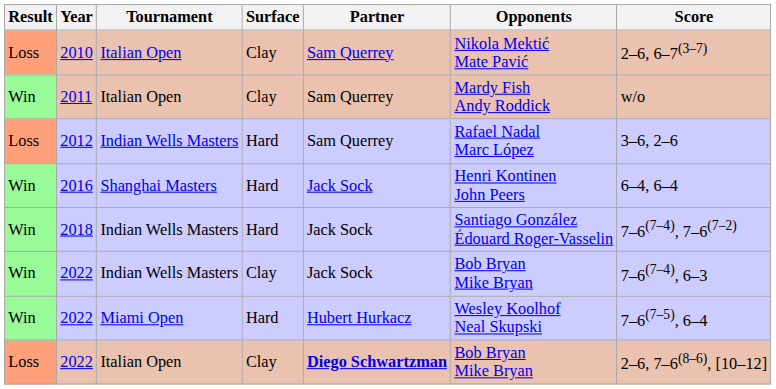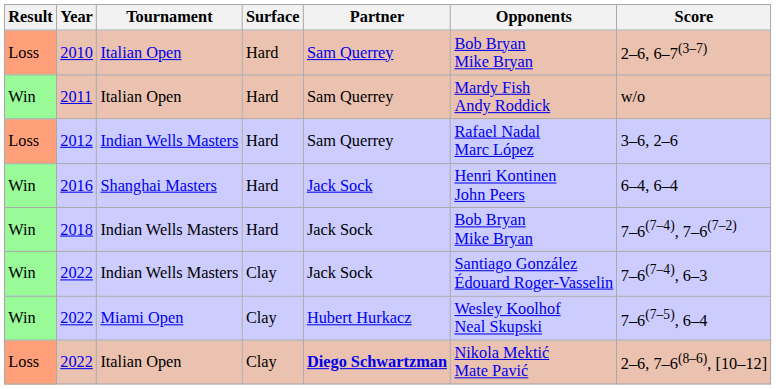 <table class="sortable wikitable">
 <tr>
 <th>Result</th>
 <th>Year</th>
 <th>Tournament</th>
 <th>Surface</th>
 <th>Partner</th>
 <th>Opponents</th>
 <th class="unsortable">Score</th>
 </tr>
 <tr bgcolor=ebc2af>
 <td bgcolor=FFA07A>Loss</td>
 <td><a href='#'>2010</a></td>
 <td><a href='#'>Italian Open</a></td>
-<td>Clay</td>
+<td>Hard</td>
 <td> <a href='#'>Sam Querrey</a></td>
-<td> <a href='#'>Nikola Mektić</a><br> <a href='#'>Mate Pavić</a></td>
+<td> <a href='#'>Bob Bryan</a><br> <a href='#'>Mike Bryan</a></td>
 <td>2–6, 6–7<sup>(3–7)</sup></td>
 </tr>
 <tr bgcolor=ebc2af>
 <td bgcolor=98fb98>Win</td>
 <td><a href='#'>2011</a></td>
 <td>Italian Open</td>
-<td>Clay</td>
+<td>Hard</td>
 <td> Sam Querrey</td>
 <td> <a href='#'>Mardy Fish</a><br> <a href='#'>Andy Roddick</a></td>
 <td>w/o</td>
 </tr>
 <tr bgcolor=CCCCFF>
 <td bgcolor=FFA07A>Loss</td>
 <td><a href='#'>2012</a></td>
 <td><a href='#'>Indian Wells Masters</a></td>
 <td>Hard</td>
 <td> Sam Querrey</td>
 <td> <a href='#'>Rafael Nadal</a><br> <a href='#'>Marc López</a></td>
 <td>3–6, 2–6</td>
 </tr>
 <tr bgcolor=CCCCFF>
 <td bgcolor=98FB98>Win</td>
 <td><a href='#'>2016</a></td>
 <td><a href='#'>Shanghai Masters</a></td>
 <td>Hard</td>
 <td> <a href='#'>Jack Sock</a></td>
 <td> <a href='#'>Henri Kontinen</a><br> <a href='#'>John Peers</a></td>
 <td>6–4, 6–4</td>
 </tr>
 <tr style="background:#ccf;">
 <td bgcolor=98FB98>Win</td>
 <td><a href='#'>2018</a></td>
 <td>Indian Wells Masters</td>
 <td>Hard</td>
 <td> Jack Sock</td>
-<td> <a href='#'>Santiago González</a><br> <a href='#'>Édouard Roger-Vasselin</a></td>
+<td> <a href='#'>Bob Bryan</a><br> <a href='#'>Mike Bryan</a></td>
 <td>7–6<sup>(7–4)</sup>, 7–6<sup>(7–2)</sup></td>
 </tr>
 <tr style="background:#ccf;">
 <td bgcolor=98FB98>Win</td>
 <td><a href='#'>2022</a></td>
 <td>Indian Wells Masters</td>
 <td>Clay</td>
 <td> Jack Sock</td>
-<td> <a href='#'>Bob Bryan</a><br> <a href='#'>Mike Bryan</a></td>
+<td> <a href='#'>Santiago González</a><br> <a href='#'>Édouard Roger-Vasselin</a></td>
 <td>7–6<sup>(7–4)</sup>, 6–3</td>
 </tr>
 <tr style="background:#ccf;">
 <td bgcolor=98FB98>Win</td>
 <td><a href='#'>2022</a></td>
 <td><a href='#'>Miami Open</a></td>
-<td>Hard</td>
+<td>Clay</td>
 <td> <a href='#'>Hubert Hurkacz</a></td>
 <td> <a href='#'>Wesley Koolhof</a><br> <a href='#'>Neal Skupski</a></td>
 <td>7–6<sup>(7–5)</sup>, 6–4</td>
 </tr>
 <tr bgcolor=ebc2af>
 <td bgcolor=FFA07A>Loss</td>
 <td><a href='#'>2022</a></td>
 <td>Italian Open</td>
 <td>Clay</td>
 <td><strong> <a href='#'>Diego Schwartzman</a></strong></td>
-<td> <a href='#'>Bob Bryan</a><br> <a href='#'>Mike Bryan</a></td>
+<td> <a href='#'>Nikola Mektić</a><br> <a href='#'>Mate Pavić</a></td>
 <td>2–6, 7–6<sup>(8–6)</sup>, [10–12]</td>
 </tr>
 </table>
